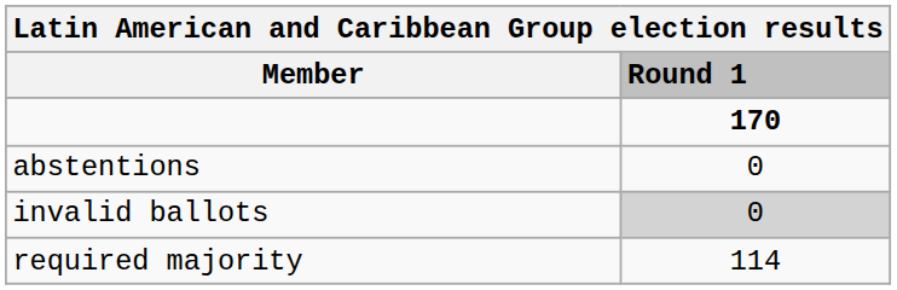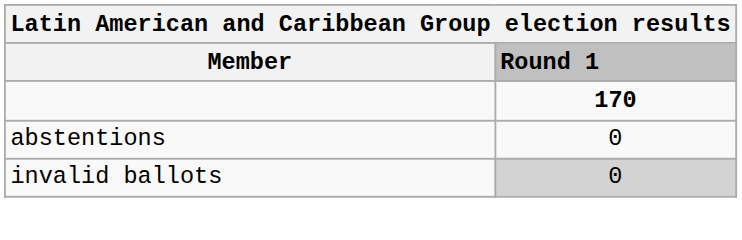 <table class="wikitable collapsible">
 <tr>
 <th colspan="2">Latin American and Caribbean Group election results</th>
 </tr>
 <tr>
 <th>Member</th>
 <td style="background:silver;"><strong>Round 1</strong></td>
 </tr>
 <tr>
 <td></td>
 <td style="text-align:center;"><strong>170</strong></td>
 </tr>
 <tr>
 <td>abstentions</td>
 <td style="text-align:center;">0</td>
 </tr>
 <tr>
 <td>invalid ballots</td>
 <td style="background: lightgrey; text-align:center;">0</td>
 </tr>
-<tr>
-<td>required majority</td>
-<td style="text-align:center;">114</td>
-</tr>
 </table>
